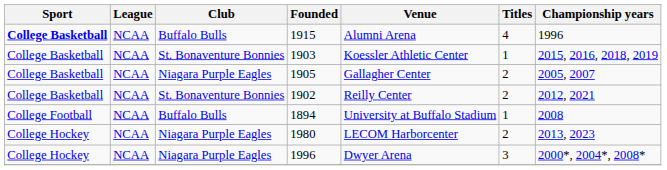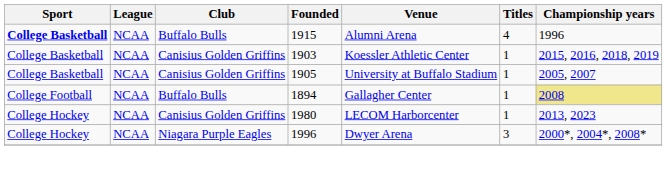 <table class="wikitable">
 <tr>
 <th>Sport</th>
 <th>League</th>
 <th>Club</th>
 <th>Founded</th>
 <th>Venue</th>
 <th>Titles</th>
 <th>Championship years</th>
 </tr>
 <tr>
 <td><strong><a href='#'>College Basketball</a></strong></td>
 <td><a href='#'>NCAA</a></td>
 <td><a href='#'>Buffalo Bulls</a></td>
 <td>1915</td>
 <td><a href='#'>Alumni Arena</a></td>
 <td>4</td>
 <td>1996</td>
 </tr>
 <tr>
 <td><a href='#'>College Basketball</a></td>
 <td><a href='#'>NCAA</a></td>
-<td><a href='#'>St. Bonaventure Bonnies</a></td>
+<td><a href='#'>Canisius Golden Griffins</a></td>
 <td>1903</td>
 <td><a href='#'>Koessler Athletic Center</a></td>
 <td>1</td>
 <td><a href='#'>2015</a>, <a href='#'>2016</a>, <a href='#'>2018</a>, <a href='#'>2019</a></td>
 </tr>
 <tr>
 <td><a href='#'>College Basketball</a></td>
 <td><a href='#'>NCAA</a></td>
-<td><a href='#'>Niagara Purple Eagles</a></td>
+<td><a href='#'>Canisius Golden Griffins</a></td>
 <td>1905</td>
-<td><a href='#'>Gallagher Center</a></td>
-<td>2</td>
+<td><a href='#'>University at Buffalo Stadium</a></td>
+<td>1</td>
 <td><a href='#'>2005</a>, <a href='#'>2007</a></td>
-</tr>
-<tr>
-<td><a href='#'>College Basketball</a></td>
-<td><a href='#'>NCAA</a></td>
-<td><a href='#'>St. Bonaventure Bonnies</a></td>
-<td>1902</td>
-<td><a href='#'>Reilly Center</a></td>
-<td>2</td>
-<td><a href='#'>2012</a>, <a href='#'>2021</a></td>
 </tr>
 <tr>
 <td><a href='#'>College Football</a></td>
 <td><a href='#'>NCAA</a></td>
 <td><a href='#'>Buffalo Bulls</a></td>
 <td>1894</td>
-<td><a href='#'>University at Buffalo Stadium</a></td>
+<td><a href='#'>Gallagher Center</a></td>
 <td>1</td>
-<td><a href='#'>2008</a></td>
+<td style="background: khaki;"><a href='#'>2008</a></td>
 </tr>
 <tr>
 <td><a href='#'>College Hockey</a></td>
 <td><a href='#'>NCAA</a></td>
-<td><a href='#'>Niagara Purple Eagles</a></td>
+<td><a href='#'>Canisius Golden Griffins</a></td>
 <td>1980</td>
 <td><a href='#'>LECOM Harborcenter</a></td>
-<td>2</td>
+<td>1</td>
 <td><a href='#'>2013</a>, <a href='#'>2023</a></td>
 </tr>
 <tr>
 <td><a href='#'>College Hockey</a></td>
 <td><a href='#'>NCAA</a></td>
 <td><a href='#'>Niagara Purple Eagles</a></td>
 <td>1996</td>
 <td><a href='#'>Dwyer Arena</a></td>
 <td>3</td>
 <td><a href='#'>2000</a>*, <a href='#'>2004</a>*, <a href='#'>2008</a>*</td>
 </tr>
 <tr>
 </tr>
 </table>
